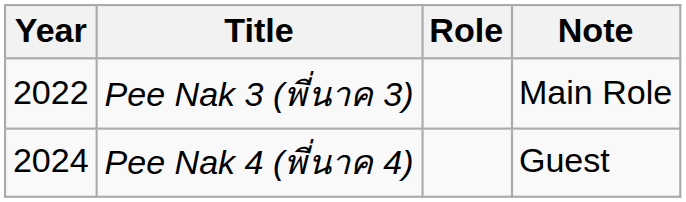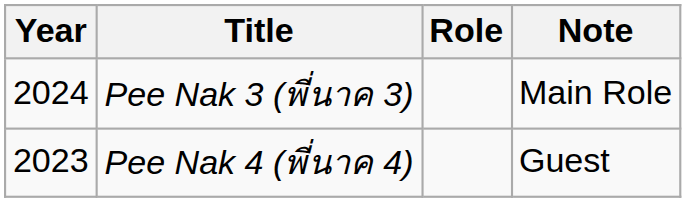 <table class="wikitable">
 <tr>
 <th>Year</th>
 <th>Title</th>
 <th>Role</th>
 <th>Note</th>
 </tr>
 <tr>
-<td>2022</td>
+<td>2024</td>
 <td><em>Pee Nak 3 (พี่นาค 3)</em></td>
 <td></td>
 <td>Main Role</td>
 </tr>
 <tr>
-<td>2024</td>
+<td>2023</td>
 <td><em>Pee Nak 4 (พี่นาค 4)</em></td>
 <td></td>
 <td>Guest</td>
 </tr>
 </table>
